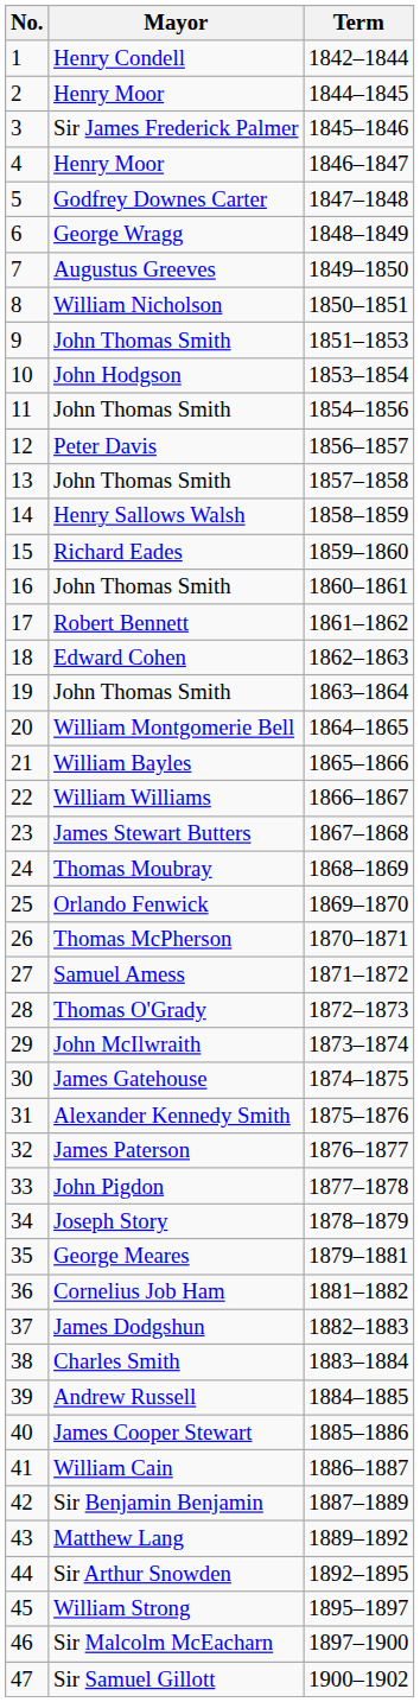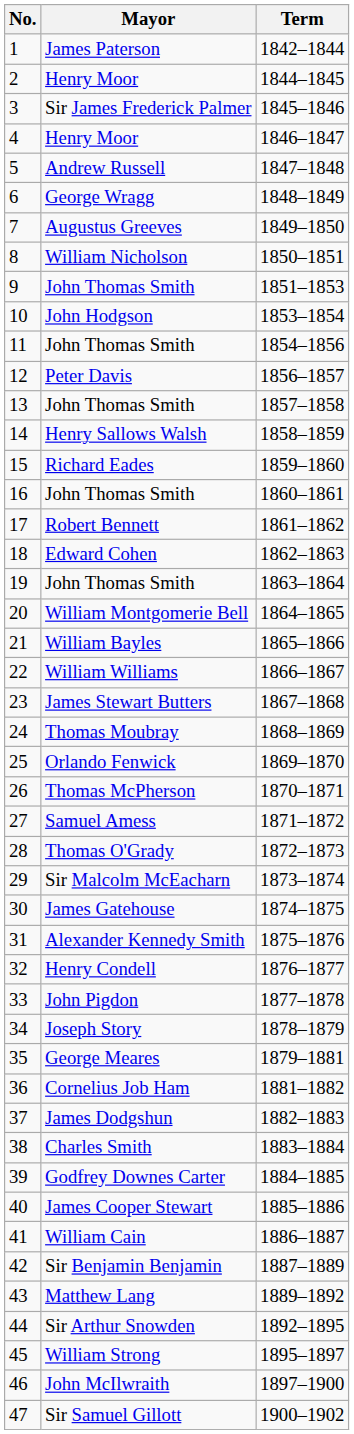 <table class="wikitable">
 <tr>
 <th>No.</th>
 <th>Mayor</th>
 <th>Term</th>
 </tr>
 <tr>
 <td>1</td>
-<td><a href='#'>Henry Condell</a></td>
+<td><a href='#'>James Paterson</a></td>
 <td>1842–1844</td>
 </tr>
 <tr>
 <td>2</td>
 <td><a href='#'>Henry Moor</a></td>
 <td>1844–1845</td>
 </tr>
 <tr>
 <td>3</td>
 <td>Sir <a href='#'>James Frederick Palmer</a></td>
 <td>1845–1846</td>
 </tr>
 <tr>
 <td>4</td>
 <td><a href='#'>Henry Moor</a></td>
 <td>1846–1847</td>
 </tr>
 <tr>
 <td>5</td>
-<td><a href='#'>Godfrey Downes Carter</a></td>
+<td><a href='#'>Andrew Russell</a></td>
 <td>1847–1848</td>
 </tr>
 <tr>
 <td>6</td>
 <td><a href='#'>George Wragg</a></td>
 <td>1848–1849</td>
 </tr>
 <tr>
 <td>7</td>
 <td><a href='#'>Augustus Greeves</a></td>
 <td>1849–1850</td>
 </tr>
 <tr>
 <td>8</td>
 <td><a href='#'>William Nicholson</a></td>
 <td>1850–1851</td>
 </tr>
 <tr>
 <td>9</td>
 <td><a href='#'>John Thomas Smith</a></td>
 <td>1851–1853</td>
 </tr>
 <tr>
 <td>10</td>
 <td><a href='#'>John Hodgson</a></td>
 <td>1853–1854</td>
 </tr>
 <tr>
 <td>11</td>
 <td>John Thomas Smith</td>
 <td>1854–1856</td>
 </tr>
 <tr>
 <td>12</td>
 <td><a href='#'>Peter Davis</a></td>
 <td>1856–1857</td>
 </tr>
 <tr>
 <td>13</td>
 <td>John Thomas Smith</td>
 <td>1857–1858</td>
 </tr>
 <tr>
 <td>14</td>
 <td><a href='#'>Henry Sallows Walsh</a></td>
 <td>1858–1859</td>
 </tr>
 <tr>
 <td>15</td>
 <td><a href='#'>Richard Eades</a></td>
 <td>1859–1860</td>
 </tr>
 <tr>
 <td>16</td>
 <td>John Thomas Smith</td>
 <td>1860–1861</td>
 </tr>
 <tr>
 <td>17</td>
 <td><a href='#'>Robert Bennett</a></td>
 <td>1861–1862</td>
 </tr>
 <tr>
 <td>18</td>
 <td><a href='#'>Edward Cohen</a></td>
 <td>1862–1863</td>
 </tr>
 <tr>
 <td>19</td>
 <td>John Thomas Smith</td>
 <td>1863–1864</td>
 </tr>
 <tr>
 <td>20</td>
 <td><a href='#'>William Montgomerie Bell</a></td>
 <td>1864–1865</td>
 </tr>
 <tr>
 <td>21</td>
 <td><a href='#'>William Bayles</a></td>
 <td>1865–1866</td>
 </tr>
 <tr>
 <td>22</td>
 <td><a href='#'>William Williams</a></td>
 <td>1866–1867</td>
 </tr>
 <tr>
 <td>23</td>
 <td><a href='#'>James Stewart Butters</a></td>
 <td>1867–1868</td>
 </tr>
 <tr>
 <td>24</td>
 <td><a href='#'>Thomas Moubray</a></td>
 <td>1868–1869</td>
 </tr>
 <tr>
 <td>25</td>
 <td><a href='#'>Orlando Fenwick</a></td>
 <td>1869–1870</td>
 </tr>
 <tr>
 <td>26</td>
 <td><a href='#'>Thomas McPherson</a></td>
 <td>1870–1871</td>
 </tr>
 <tr>
 <td>27</td>
 <td><a href='#'>Samuel Amess</a></td>
 <td>1871–1872</td>
 </tr>
 <tr>
 <td>28</td>
 <td><a href='#'>Thomas O'Grady</a></td>
 <td>1872–1873</td>
 </tr>
 <tr>
 <td>29</td>
-<td><a href='#'>John McIlwraith</a></td>
+<td>Sir <a href='#'>Malcolm McEacharn</a></td>
 <td>1873–1874</td>
 </tr>
 <tr>
 <td>30</td>
 <td><a href='#'>James Gatehouse</a></td>
 <td>1874–1875</td>
 </tr>
 <tr>
 <td>31</td>
 <td><a href='#'>Alexander Kennedy Smith</a></td>
 <td>1875–1876</td>
 </tr>
 <tr>
 <td>32</td>
-<td><a href='#'>James Paterson</a></td>
+<td><a href='#'>Henry Condell</a></td>
 <td>1876–1877</td>
 </tr>
 <tr>
 <td>33</td>
 <td><a href='#'>John Pigdon</a></td>
 <td>1877–1878</td>
 </tr>
 <tr>
 <td>34</td>
 <td><a href='#'>Joseph Story</a></td>
 <td>1878–1879</td>
 </tr>
 <tr>
 <td>35</td>
 <td><a href='#'>George Meares</a></td>
 <td>1879–1881</td>
 </tr>
 <tr>
 <td>36</td>
 <td><a href='#'>Cornelius Job Ham</a></td>
 <td>1881–1882</td>
 </tr>
 <tr>
 <td>37</td>
 <td><a href='#'>James Dodgshun</a></td>
 <td>1882–1883</td>
 </tr>
 <tr>
 <td>38</td>
 <td><a href='#'>Charles Smith</a></td>
 <td>1883–1884</td>
 </tr>
 <tr>
 <td>39</td>
-<td><a href='#'>Andrew Russell</a></td>
+<td><a href='#'>Godfrey Downes Carter</a></td>
 <td>1884–1885</td>
 </tr>
 <tr>
 <td>40</td>
 <td><a href='#'>James Cooper Stewart</a></td>
 <td>1885–1886</td>
 </tr>
 <tr>
 <td>41</td>
 <td><a href='#'>William Cain</a></td>
 <td>1886–1887</td>
 </tr>
 <tr>
 <td>42</td>
 <td>Sir <a href='#'>Benjamin Benjamin</a></td>
 <td>1887–1889</td>
 </tr>
 <tr>
 <td>43</td>
 <td><a href='#'>Matthew Lang</a></td>
 <td>1889–1892</td>
 </tr>
 <tr>
 <td>44</td>
 <td>Sir <a href='#'>Arthur Snowden</a></td>
 <td>1892–1895</td>
 </tr>
 <tr>
 <td>45</td>
 <td><a href='#'>William Strong</a></td>
 <td>1895–1897</td>
 </tr>
 <tr>
 <td>46</td>
-<td>Sir <a href='#'>Malcolm McEacharn</a></td>
+<td><a href='#'>John McIlwraith</a></td>
 <td>1897–1900</td>
 </tr>
 <tr>
 <td>47</td>
 <td>Sir <a href='#'>Samuel Gillott</a></td>
 <td>1900–1902</td>
 </tr>
 </table>
